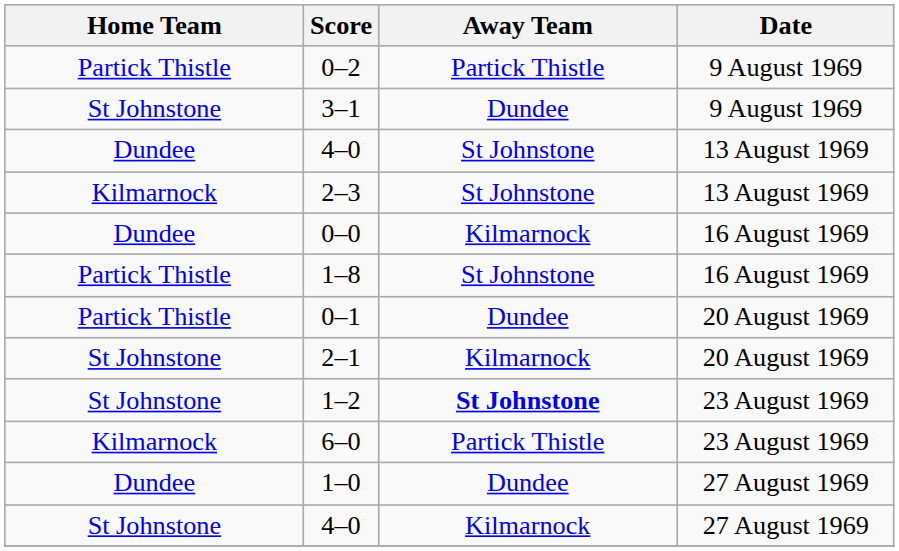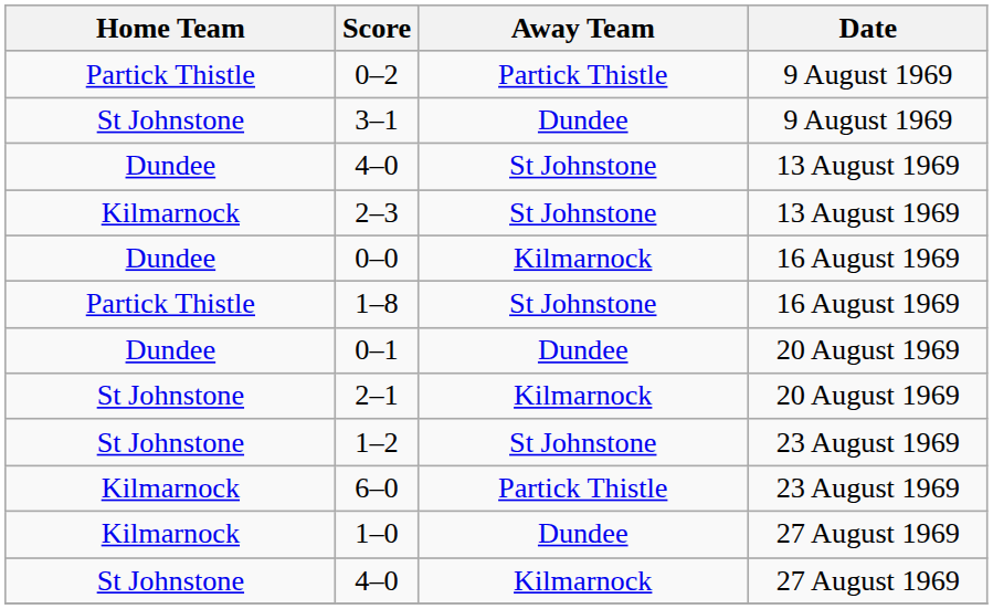 <table class="wikitable" style="text-align:center;">
 <tr>
 <th width=175>Home Team</th>
 <th width=20>Score</th>
 <th width=175>Away Team</th>
 <th width= 125>Date</th>
 </tr>
 <tr>
 <td><a href='#'>Partick Thistle</a></td>
 <td>0–2</td>
 <td><a href='#'>Partick Thistle</a></td>
 <td>9 August 1969</td>
 </tr>
 <tr>
 <td><a href='#'>St Johnstone</a></td>
 <td>3–1</td>
 <td><a href='#'>Dundee</a></td>
 <td>9 August 1969</td>
 </tr>
 <tr>
 <td><a href='#'>Dundee</a></td>
 <td>4–0</td>
 <td><a href='#'>St Johnstone</a></td>
 <td>13 August 1969</td>
 </tr>
 <tr>
 <td><a href='#'>Kilmarnock</a></td>
 <td>2–3</td>
 <td><a href='#'>St Johnstone</a></td>
 <td>13 August 1969</td>
 </tr>
 <tr>
 <td><a href='#'>Dundee</a></td>
 <td>0–0</td>
 <td><a href='#'>Kilmarnock</a></td>
 <td>16 August 1969</td>
 </tr>
 <tr>
 <td><a href='#'>Partick Thistle</a></td>
 <td>1–8</td>
 <td><a href='#'>St Johnstone</a></td>
 <td>16 August 1969</td>
 </tr>
 <tr>
-<td><a href='#'>Partick Thistle</a></td>
+<td><a href='#'>Dundee</a></td>
 <td>0–1</td>
 <td><a href='#'>Dundee</a></td>
 <td>20 August 1969</td>
 </tr>
 <tr>
 <td><a href='#'>St Johnstone</a></td>
 <td>2–1</td>
 <td><a href='#'>Kilmarnock</a></td>
 <td>20 August 1969</td>
 </tr>
 <tr>
 <td><a href='#'>St Johnstone</a></td>
 <td>1–2</td>
-<td><strong><a href='#'>St Johnstone</a></strong></td>
+<td><a href='#'>St Johnstone</a></td>
 <td>23 August 1969</td>
 </tr>
 <tr>
 <td><a href='#'>Kilmarnock</a></td>
 <td>6–0</td>
 <td><a href='#'>Partick Thistle</a></td>
 <td>23 August 1969</td>
 </tr>
 <tr>
-<td><a href='#'>Dundee</a></td>
+<td><a href='#'>Kilmarnock</a></td>
 <td>1–0</td>
 <td><a href='#'>Dundee</a></td>
 <td>27 August 1969</td>
 </tr>
 <tr>
 <td><a href='#'>St Johnstone</a></td>
 <td>4–0</td>
 <td><a href='#'>Kilmarnock</a></td>
 <td>27 August 1969</td>
 </tr>
 <tr>
 </tr>
 </table>
